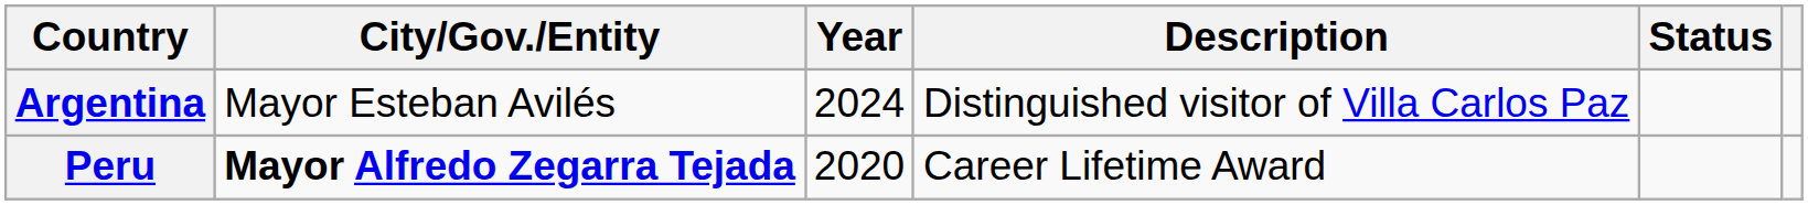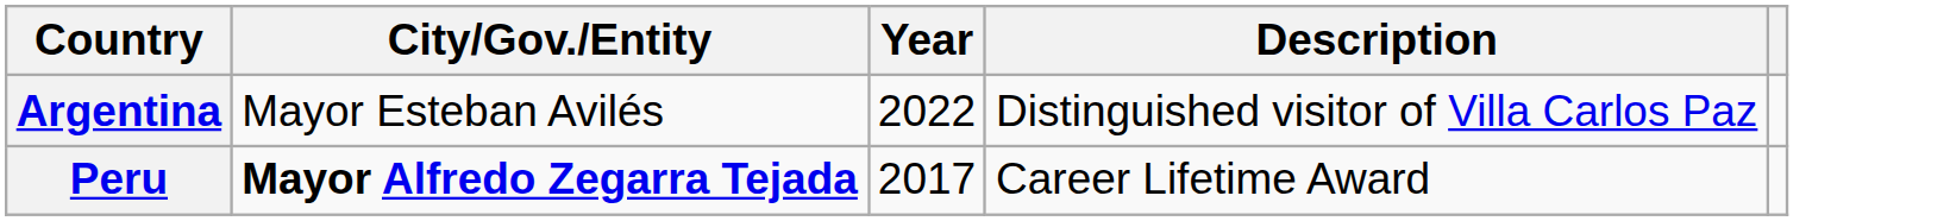 <table class="wikitable sortable plainrowheaders">
 <tr>
 <th scope="col">Country</th>
 <th scope="col">City/Gov./Entity</th>
 <th scope="col">Year</th>
 <th scope="col">Description</th>
-<th scope="col">Status</th>
 <th scope="col" class="unsortable"></th>
 </tr>
 <tr>
 <th scope="row"><a href='#'>Argentina</a></th>
 <td>Mayor Esteban Avilés</td>
-<td>2024</td>
+<td>2022</td>
 <td>Distinguished visitor of <a href='#'>Villa Carlos Paz</a></td>
-<td></td>
 <td style="text-align:center;"></td>
 </tr>
 <tr>
 <th scope="row"><a href='#'>Peru</a></th>
 <td><strong>Mayor <a href='#'>Alfredo Zegarra Tejada</a></strong></td>
-<td>2020</td>
+<td>2017</td>
 <td>Career Lifetime Award</td>
-<td></td>
 <td style="text-align:center;"></td>
 </tr>
 </table>
